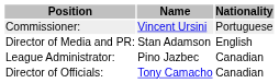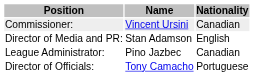 <table class="toccolours">
 <tr style="background:silver">
 <th>Position</th>
 <th>Name</th>
 <th>Nationality</th>
 </tr>
 <tr style="background:#eee;">
 <td>Commissioner:</td>
 <td><a href='#'>Vincent Ursini</a></td>
-<td> Portuguese</td>
+<td> Canadian</td>
 </tr>
 <tr>
 <td>Director of Media and PR:</td>
 <td>Stan Adamson</td>
 <td> English</td>
 </tr>
 <tr>
 <td>League Administrator:</td>
 <td>Pino Jazbec</td>
 <td> Canadian</td>
 </tr>
 <tr>
 <td>Director of Officials:</td>
 <td><a href='#'>Tony Camacho</a></td>
-<td> Canadian</td>
+<td> Portuguese</td>
 </tr>
 <tr>
 </tr>
 </table>
